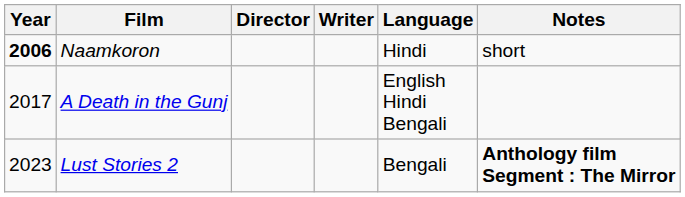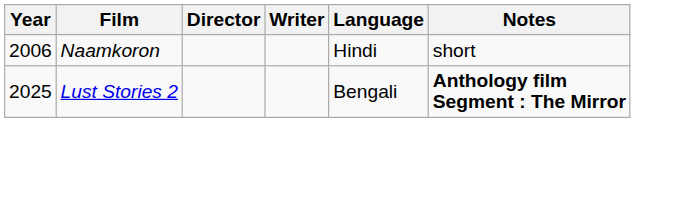 <table class="wikitable sortable">
 <tr>
 <th>Year</th>
 <th>Film</th>
 <th>Director</th>
 <th>Writer</th>
 <th>Language</th>
 <th class="unsortable">Notes</th>
 </tr>
 <tr>
-<td><strong>2006</strong></td>
+<td>2006</td>
 <td><em>Naamkoron</em></td>
 <td></td>
 <td></td>
 <td>Hindi</td>
 <td>short</td>
 </tr>
 <tr>
-<td>2017</td>
-<td><em><a href='#'>A Death in the Gunj</a></em></td>
-<td></td>
-<td></td>
-<td>English<br>Hindi<br>Bengali</td>
-<td></td>
-</tr>
-<tr>
-<td>2023</td>
+<td>2025</td>
 <td><em><a href='#'>Lust Stories 2</a></em></td>
 <td></td>
 <td></td>
 <td>Bengali</td>
 <td><strong>Anthology film <br>Segment : The Mirror</strong></td>
 </tr>
 </table>
